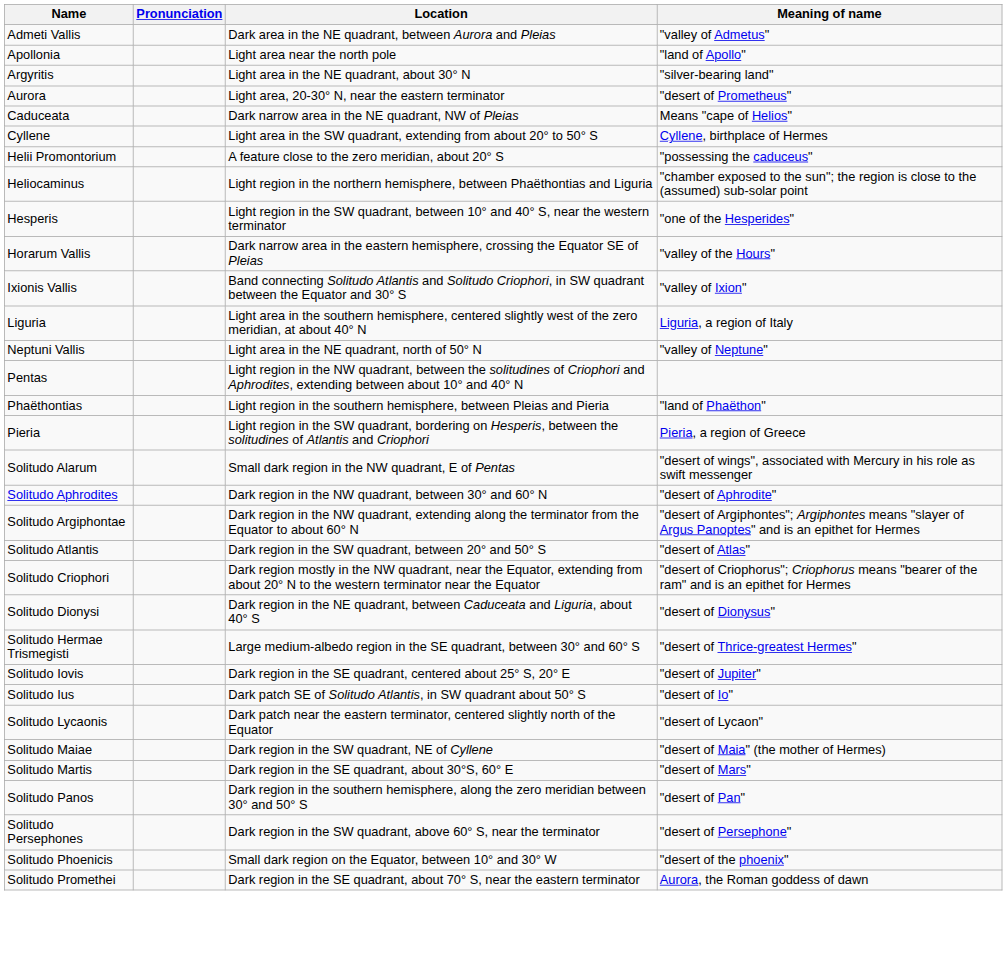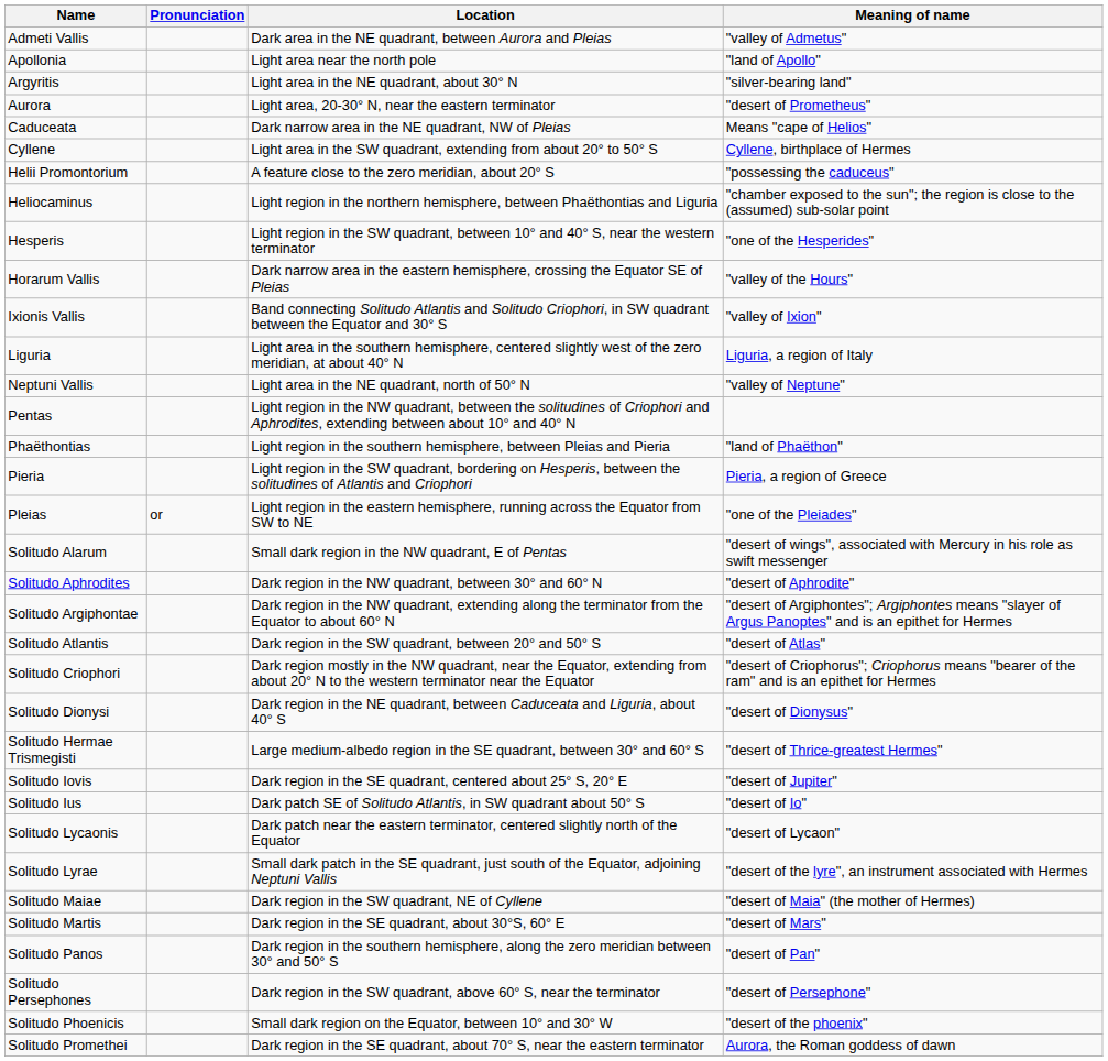 <table class="wikitable">
 <tr>
 <th>Name</th>
 <th><a href='#'>Pronunciation</a></th>
 <th>Location</th>
 <th>Meaning of name</th>
 </tr>
 <tr>
 <td>Admeti Vallis</td>
 <td></td>
 <td>Dark area in the NE quadrant, between <em>Aurora</em> and <em>Pleias</em></td>
 <td>"valley of <a href='#'>Admetus</a>"</td>
 </tr>
 <tr>
 <td>Apollonia</td>
 <td></td>
 <td>Light area near the north pole</td>
 <td>"land of <a href='#'>Apollo</a>"</td>
 </tr>
 <tr>
 <td>Argyritis</td>
 <td></td>
 <td>Light area in the NE quadrant, about 30° N</td>
 <td>"silver-bearing land"</td>
 </tr>
 <tr>
 <td>Aurora</td>
 <td></td>
 <td>Light area, 20-30° N, near the eastern terminator</td>
 <td>"desert of <a href='#'>Prometheus</a>"</td>
 </tr>
 <tr>
 <td>Caduceata</td>
 <td></td>
 <td>Dark narrow area in the NE quadrant, NW of <em>Pleias</em></td>
 <td>Means "cape of <a href='#'>Helios</a>"</td>
 </tr>
 <tr>
 <td>Cyllene</td>
 <td></td>
 <td>Light area in the SW quadrant, extending from about 20° to 50° S</td>
 <td><a href='#'>Cyllene</a>, birthplace of Hermes</td>
 </tr>
 <tr>
 <td>Helii Promontorium</td>
 <td></td>
 <td>A feature close to the zero meridian, about 20° S</td>
 <td>"possessing the <a href='#'>caduceus</a>"</td>
 </tr>
 <tr>
 <td>Heliocaminus</td>
 <td></td>
 <td>Light region in the northern hemisphere, between Phaëthontias and Liguria</td>
 <td>"chamber exposed to the sun"; the region is close to the (assumed) sub-solar point</td>
 </tr>
 <tr>
 <td>Hesperis</td>
 <td></td>
 <td>Light region in the SW quadrant, between 10° and 40° S, near the western terminator</td>
 <td>"one of the <a href='#'>Hesperides</a>"</td>
 </tr>
 <tr>
 <td>Horarum Vallis</td>
 <td></td>
 <td>Dark narrow area in the eastern hemisphere, crossing the Equator SE of <em>Pleias</em></td>
 <td>"valley of the <a href='#'>Hours</a>"</td>
 </tr>
 <tr>
 <td>Ixionis Vallis</td>
 <td></td>
 <td>Band connecting <em>Solitudo Atlantis</em> and <em>Solitudo Criophori</em>, in SW quadrant between the Equator and 30° S</td>
 <td>"valley of <a href='#'>Ixion</a>"</td>
 </tr>
 <tr>
 <td>Liguria</td>
 <td></td>
 <td>Light area in the southern hemisphere, centered slightly west of the zero meridian, at about 40° N</td>
 <td><a href='#'>Liguria</a>, a region of Italy</td>
 </tr>
 <tr>
 <td>Neptuni Vallis</td>
 <td></td>
 <td>Light area in the NE quadrant, north of 50° N</td>
 <td>"valley of <a href='#'>Neptune</a>"</td>
 </tr>
 <tr>
 <td>Pentas</td>
 <td></td>
 <td>Light region in the NW quadrant, between the <em>solitudines</em> of <em>Criophori</em> and <em>Aphrodites</em>, extending between about 10° and 40° N</td>
 <td></td>
 </tr>
 <tr>
 <td>Phaëthontias</td>
 <td></td>
 <td>Light region in the southern hemisphere, between Pleias and Pieria</td>
 <td>"land of <a href='#'>Phaëthon</a>"</td>
 </tr>
 <tr>
 <td>Pieria</td>
 <td></td>
 <td>Light region in the SW quadrant, bordering on <em>Hesperis</em>, between the <em>solitudines</em> of <em>Atlantis</em> and <em>Criophori</em></td>
 <td><a href='#'>Pieria</a>, a region of Greece</td>
 </tr>
 <tr>
+<td>Pleias</td>
+<td> or </td>
+<td>Light region in the eastern hemisphere, running across the Equator from SW to NE</td>
+<td>"one of the <a href='#'>Pleiades</a>"</td>
+</tr>
+<tr>
 <td>Solitudo Alarum</td>
 <td></td>
 <td>Small dark region in the NW quadrant, E of <em>Pentas</em></td>
 <td>"desert of wings", associated with Mercury in his role as swift messenger</td>
 </tr>
 <tr>
 <td><a href='#'>Solitudo Aphrodites</a></td>
 <td></td>
 <td>Dark region in the NW quadrant, between 30° and 60° N</td>
 <td>"desert of <a href='#'>Aphrodite</a>"</td>
 </tr>
 <tr>
 <td>Solitudo Argiphontae</td>
 <td></td>
 <td>Dark region in the NW quadrant, extending along the terminator from the Equator to about 60° N</td>
 <td>"desert of Argiphontes"; <em>Argiphontes</em> means "slayer of <a href='#'>Argus Panoptes</a>" and is an epithet for Hermes</td>
 </tr>
 <tr>
 <td>Solitudo Atlantis</td>
 <td></td>
 <td>Dark region in the SW quadrant, between 20° and 50° S</td>
 <td>"desert of <a href='#'>Atlas</a>"</td>
 </tr>
 <tr>
 <td>Solitudo Criophori</td>
 <td></td>
 <td>Dark region mostly in the NW quadrant, near the Equator, extending from about 20° N to the western terminator near the Equator</td>
 <td>"desert of Criophorus"; <em>Criophorus</em> means "bearer of the ram" and is an epithet for Hermes</td>
 </tr>
 <tr>
 <td>Solitudo Dionysi</td>
 <td></td>
 <td>Dark region in the NE quadrant, between <em>Caduceata</em> and <em>Liguria</em>, about 40° S</td>
 <td>"desert of <a href='#'>Dionysus</a>"</td>
 </tr>
 <tr>
 <td>Solitudo Hermae Trismegisti</td>
 <td></td>
 <td>Large medium-albedo region in the SE quadrant, between 30° and 60° S</td>
 <td>"desert of <a href='#'>Thrice-greatest Hermes</a>"</td>
 </tr>
 <tr>
 <td>Solitudo Iovis</td>
 <td></td>
 <td>Dark region in the SE quadrant, centered about 25° S, 20° E</td>
 <td>"desert of <a href='#'>Jupiter</a>"</td>
 </tr>
 <tr>
 <td>Solitudo Ius</td>
 <td></td>
 <td>Dark patch SE of <em>Solitudo Atlantis</em>, in SW quadrant about 50° S</td>
 <td>"desert of <a href='#'>Io</a>"</td>
 </tr>
 <tr>
 <td>Solitudo Lycaonis</td>
 <td></td>
 <td>Dark patch near the eastern terminator, centered slightly north of the Equator</td>
 <td>"desert of Lycaon"</td>
 </tr>
 <tr>
+<td>Solitudo Lyrae</td>
+<td></td>
+<td>Small dark patch in the SE quadrant, just south of the Equator, adjoining <em>Neptuni Vallis</em></td>
+<td>"desert of the <a href='#'>lyre</a>", an instrument associated with Hermes</td>
+</tr>
+<tr>
 <td>Solitudo Maiae</td>
 <td></td>
 <td>Dark region in the SW quadrant, NE of <em>Cyllene</em></td>
 <td>"desert of <a href='#'>Maia</a>" (the mother of Hermes)</td>
 </tr>
 <tr>
 <td>Solitudo Martis</td>
 <td></td>
 <td>Dark region in the SE quadrant, about 30°S, 60° E</td>
 <td>"desert of <a href='#'>Mars</a>"</td>
 </tr>
 <tr>
 <td>Solitudo Panos</td>
 <td></td>
 <td>Dark region in the southern hemisphere, along the zero meridian between 30° and 50° S</td>
 <td>"desert of <a href='#'>Pan</a>"</td>
 </tr>
 <tr>
 <td>Solitudo Persephones</td>
 <td></td>
 <td>Dark region in the SW quadrant, above 60° S, near the terminator</td>
 <td>"desert of <a href='#'>Persephone</a>"</td>
 </tr>
 <tr>
 <td>Solitudo Phoenicis</td>
 <td></td>
 <td>Small dark region on the Equator, between 10° and 30° W</td>
 <td>"desert of the <a href='#'>phoenix</a>"</td>
 </tr>
 <tr>
 <td>Solitudo Promethei</td>
 <td></td>
 <td>Dark region in the SE quadrant, about 70° S, near the eastern terminator</td>
 <td><a href='#'>Aurora</a>, the Roman goddess of dawn</td>
 </tr>
 </table>
